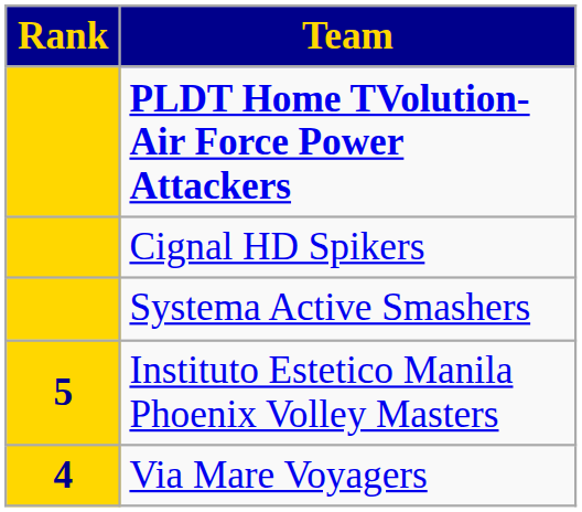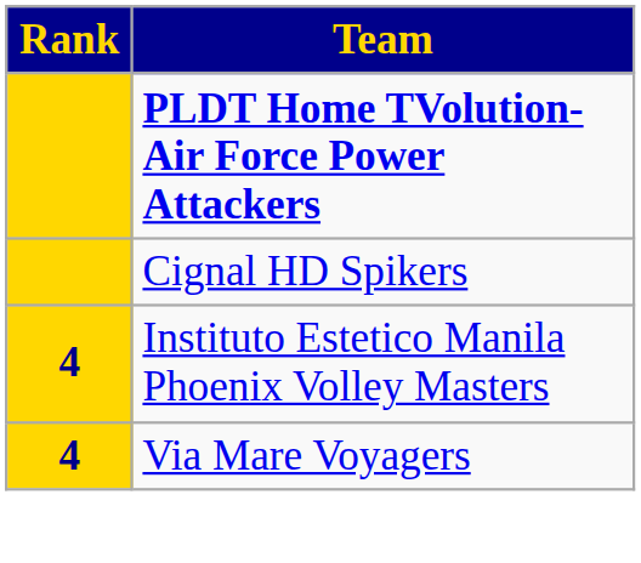 <table class="wikitable" style="text-align: center;">
 <tr>
 <th width=40  style="background:#00008B; color:#FFD700;">Rank</th>
 <th width=180  style="background:#00008B; color:#FFD700;">Team</th>
 </tr>
 <tr>
 <td style="background:#FFD700; color:#00008B;"></td>
 <td style="text-align:left;"><strong><a href='#'>PLDT Home TVolution-Air Force Power Attackers</a></strong></td>
 </tr>
 <tr>
 <td style="background:#FFD700; color:#00008B;"></td>
 <td style="text-align:left;"><a href='#'>Cignal HD Spikers</a></td>
 </tr>
 <tr>
-<td style="background:#FFD700; color:#00008B;"></td>
-<td style="text-align:left;"><a href='#'>Systema Active Smashers</a></td>
-</tr>
-<tr>
-<td style="background:#FFD700; color:#00008B;"><strong>5</strong></td>
+<td style="background:#FFD700; color:#00008B;"><strong>4</strong></td>
 <td style="text-align:left;"><a href='#'>Instituto Estetico Manila Phoenix Volley Masters</a></td>
 </tr>
 <tr>
 <td style="background:#FFD700; color:#00008B;"><strong>4</strong></td>
 <td style="text-align:left;"><a href='#'>Via Mare Voyagers</a></td>
 </tr>
 </table>
